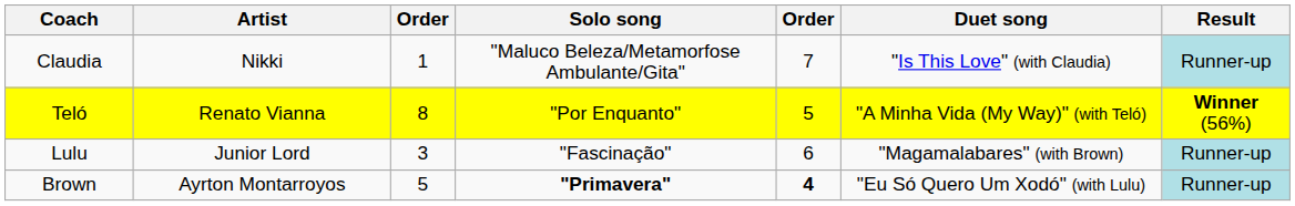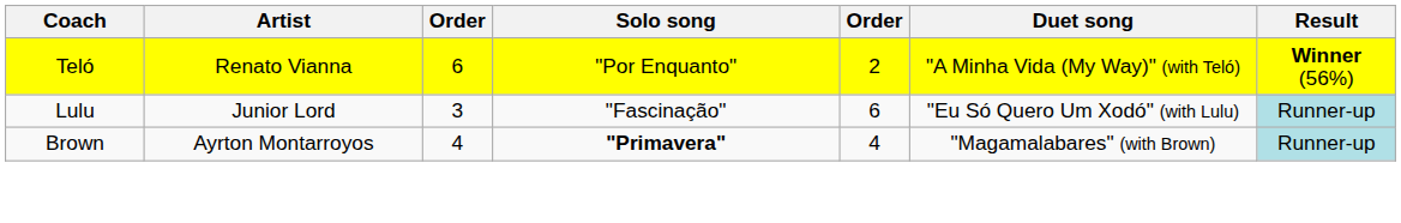 <table class="wikitable" style="text-align:center; width:85%;">
 <tr>
 <th scope="col" width="10%">Coach</th>
 <th scope="col" width="20%">Artist</th>
 <th scope="col" width="05%">Order</th>
 <th scope="col" width="25%">Solo song</th>
 <th scope="col" width="05%">Order</th>
 <th scope="col" width="25%">Duet song</th>
 <th scope="col" width="10%">Result</th>
 </tr>
 <tr>
-<td>Claudia</td>
-<td>Nikki</td>
-<td>1</td>
-<td>"Maluco Beleza/Metamorfose Ambulante/Gita"</td>
-<td>7</td>
-<td>"<a href='#'>Is This Love</a>" <small>(with Claudia)</small></td>
-<td bgcolor="B0E0E6">Runner-up</td>
-</tr>
-<tr>
 <td bgcolor="FFFF00">Teló</td>
 <td bgcolor="FFFF00">Renato Vianna</td>
-<td bgcolor="FFFF00">8</td>
+<td bgcolor="FFFF00">6</td>
 <td bgcolor="FFFF00">"Por Enquanto"</td>
-<td bgcolor="FFFF00">5</td>
+<td bgcolor="FFFF00">2</td>
 <td bgcolor="FFFF00">"A Minha Vida (My Way)" <small>(with Teló) </small></td>
 <td bgcolor="FFFF00"><strong>Winner</strong> (56%)</td>
 </tr>
 <tr>
 <td>Lulu</td>
 <td>Junior Lord</td>
 <td>3</td>
 <td>"Fascinação"</td>
 <td>6</td>
-<td>"Magamalabares" <small> (with Brown) </small></td>
+<td>"Eu Só Quero Um Xodó" <small>(with Lulu) </small></td>
 <td bgcolor="B0E0E6">Runner-up</td>
 </tr>
 <tr>
 <td>Brown</td>
 <td>Ayrton Montarroyos</td>
-<td>5</td>
+<td>4</td>
 <td><strong>"Primavera"</strong></td>
-<td><strong>4</strong></td>
-<td>"Eu Só Quero Um Xodó" <small>(with Lulu) </small></td>
+<td>4</td>
+<td>"Magamalabares" <small> (with Brown) </small></td>
 <td bgcolor="B0E0E6">Runner-up</td>
 </tr>
 </table>
